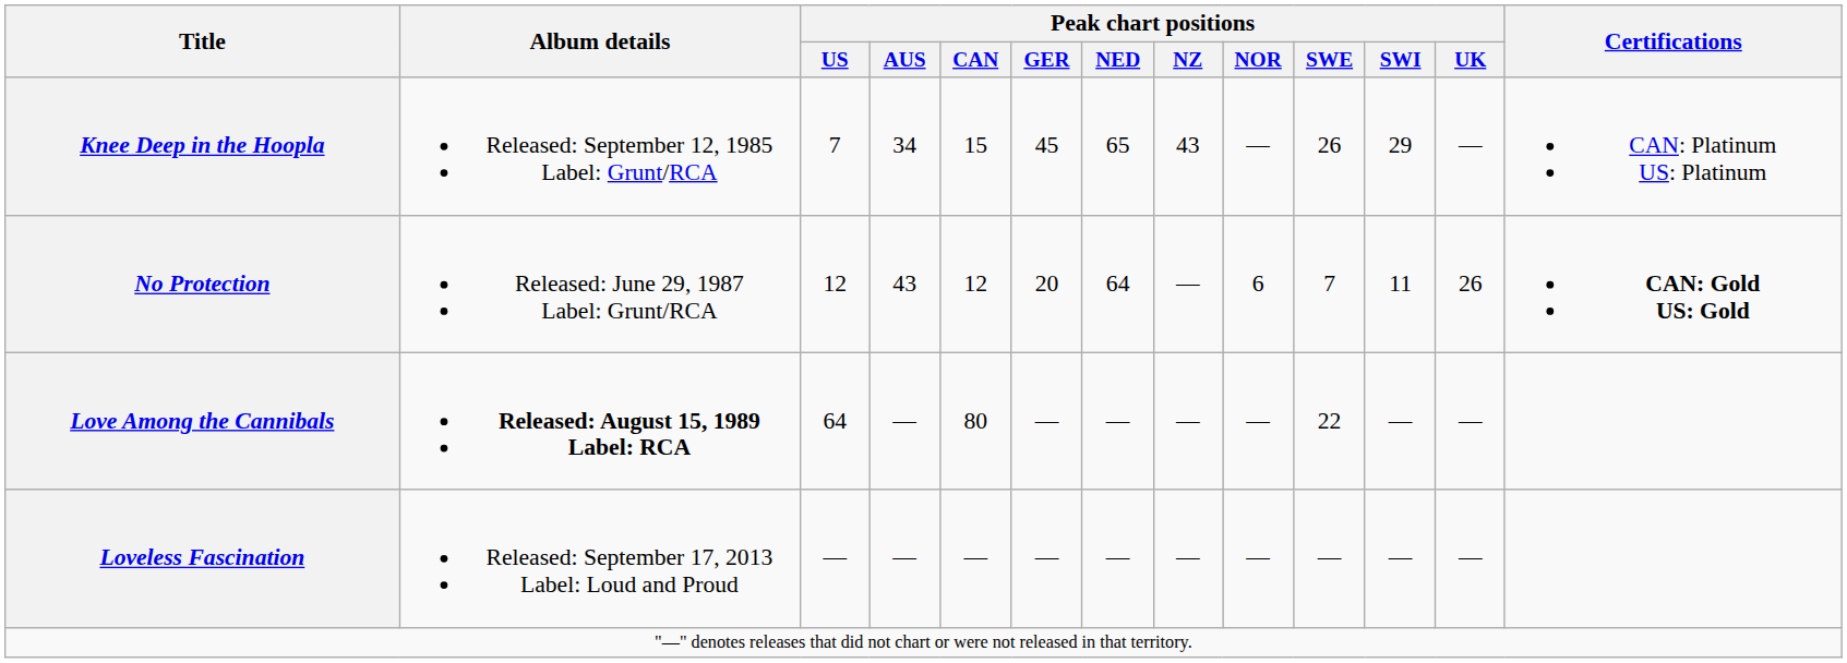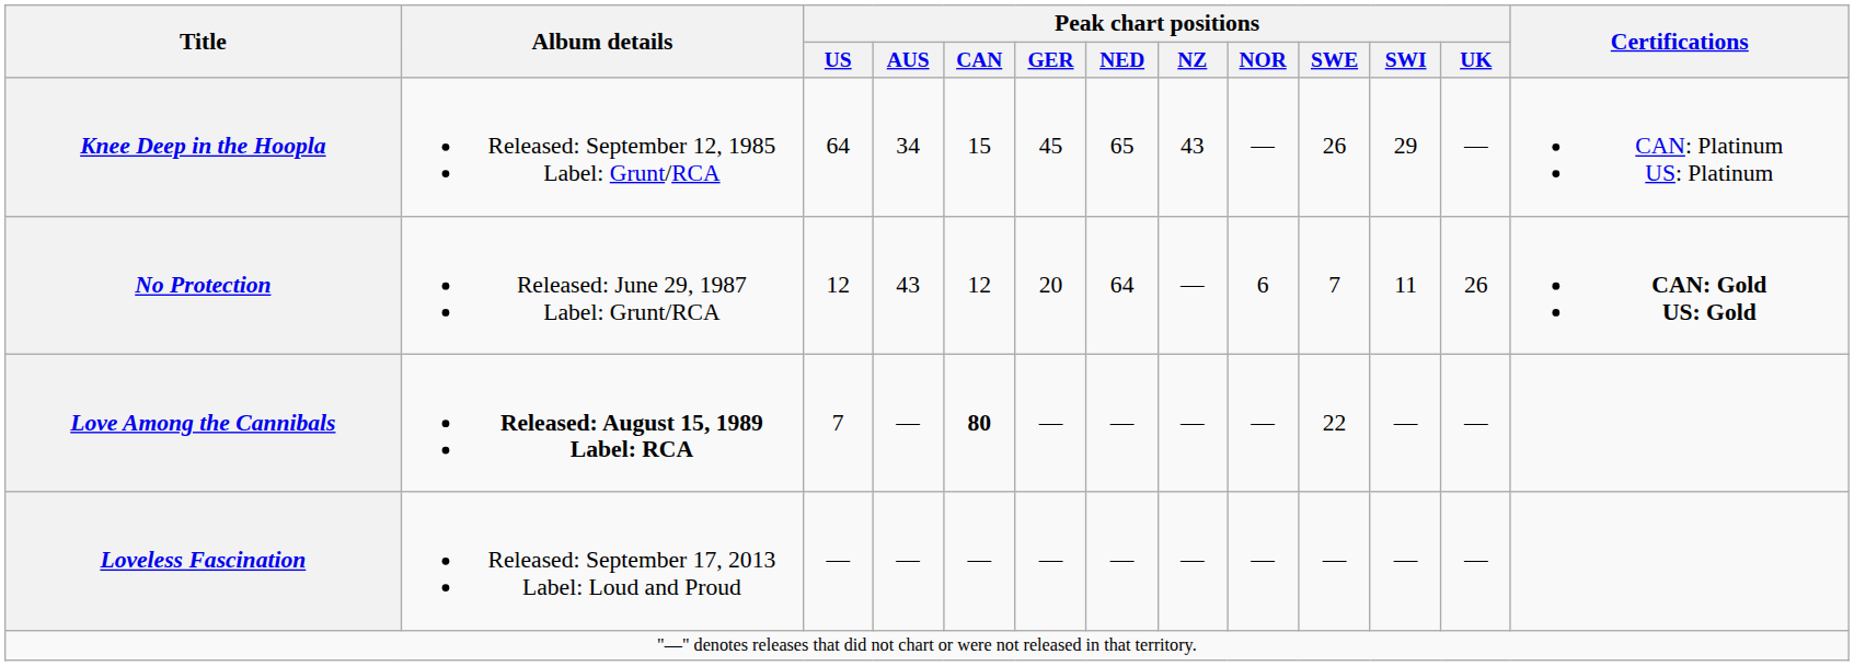 <table class="wikitable plainrowheaders" style="text-align:center;">
 <tr>
 <th scope="col" rowspan="2" style="width:18em;">Title</th>
 <th scope="col" rowspan="2" style="width:18em;">Album details</th>
 <th scope="col" colspan="10">Peak chart positions</th>
 <th rowspan="2" style="width:15em;"><a href='#'>Certifications</a></th>
 </tr>
 <tr>
 <th scope="col" style="width:3em;font-size:90%;"><a href='#'>US</a><br></th>
 <th scope="col" style="width:3em;font-size:90%;"><a href='#'>AUS</a><br></th>
 <th scope="col" style="width:3em;font-size:90%;"><a href='#'>CAN</a><br></th>
 <th scope="col" style="width:3em;font-size:90%;"><a href='#'>GER</a><br></th>
 <th scope="col" style="width:3em;font-size:90%;"><a href='#'>NED</a><br></th>
 <th scope="col" style="width:3em;font-size:90%;"><a href='#'>NZ</a><br></th>
 <th scope="col" style="width:3em;font-size:90%;"><a href='#'>NOR</a><br></th>
 <th scope="col" style="width:3em;font-size:90%;"><a href='#'>SWE</a><br></th>
 <th scope="col" style="width:3em;font-size:90%;"><a href='#'>SWI</a><br></th>
 <th scope="col" style="width:3em;font-size:90%;"><a href='#'>UK</a><br></th>
 </tr>
 <tr>
 <th scope="row"><em><a href='#'>Knee Deep in the Hoopla</a></em></th>
 <td><br><ul><li>Released: September 12, 1985</li><li>Label: <a href='#'>Grunt</a>/<a href='#'>RCA</a></li></ul></td>
-<td>7</td>
+<td>64</td>
 <td>34</td>
 <td>15</td>
 <td>45</td>
 <td>65</td>
 <td>43</td>
 <td>—</td>
 <td>26</td>
 <td>29</td>
 <td>—</td>
 <td><br><ul><li><a href='#'>CAN</a>: Platinum</li><li><a href='#'>US</a>: Platinum</li></ul></td>
 </tr>
 <tr>
 <th scope="row"><em><a href='#'>No Protection</a></em></th>
 <td><br><ul><li>Released: June 29, 1987</li><li>Label: Grunt/RCA</li></ul></td>
 <td>12</td>
 <td>43</td>
 <td>12</td>
 <td>20</td>
 <td>64</td>
 <td>—</td>
 <td>6</td>
 <td>7</td>
 <td>11</td>
 <td>26</td>
 <td><strong><br><ul><li>CAN: Gold</li><li>US: Gold</li></ul></strong></td>
 </tr>
 <tr>
 <th scope="row"><em><a href='#'>Love Among the Cannibals</a></em></th>
 <td><strong><br><ul><li>Released: August 15, 1989</li><li>Label: RCA</li></ul></strong></td>
-<td>64</td>
+<td>7</td>
 <td>—</td>
-<td>80</td>
+<td><strong>80</strong></td>
 <td>—</td>
 <td>—</td>
 <td>—</td>
 <td>—</td>
 <td>22</td>
 <td>—</td>
 <td>—</td>
 <td></td>
 </tr>
 <tr>
 <th scope="row"><em><a href='#'>Loveless Fascination</a></em></th>
 <td><br><ul><li>Released: September 17, 2013</li><li>Label: Loud and Proud</li></ul></td>
 <td>—</td>
 <td>—</td>
 <td>—</td>
 <td>—</td>
 <td>—</td>
 <td>—</td>
 <td>—</td>
 <td>—</td>
 <td>—</td>
 <td>—</td>
 <td></td>
 </tr>
 <tr>
 <td colspan="16" style="text-align:center; font-size:9pt;">"—" denotes releases that did not chart or were not released in that territory.</td>
 </tr>
 </table>
